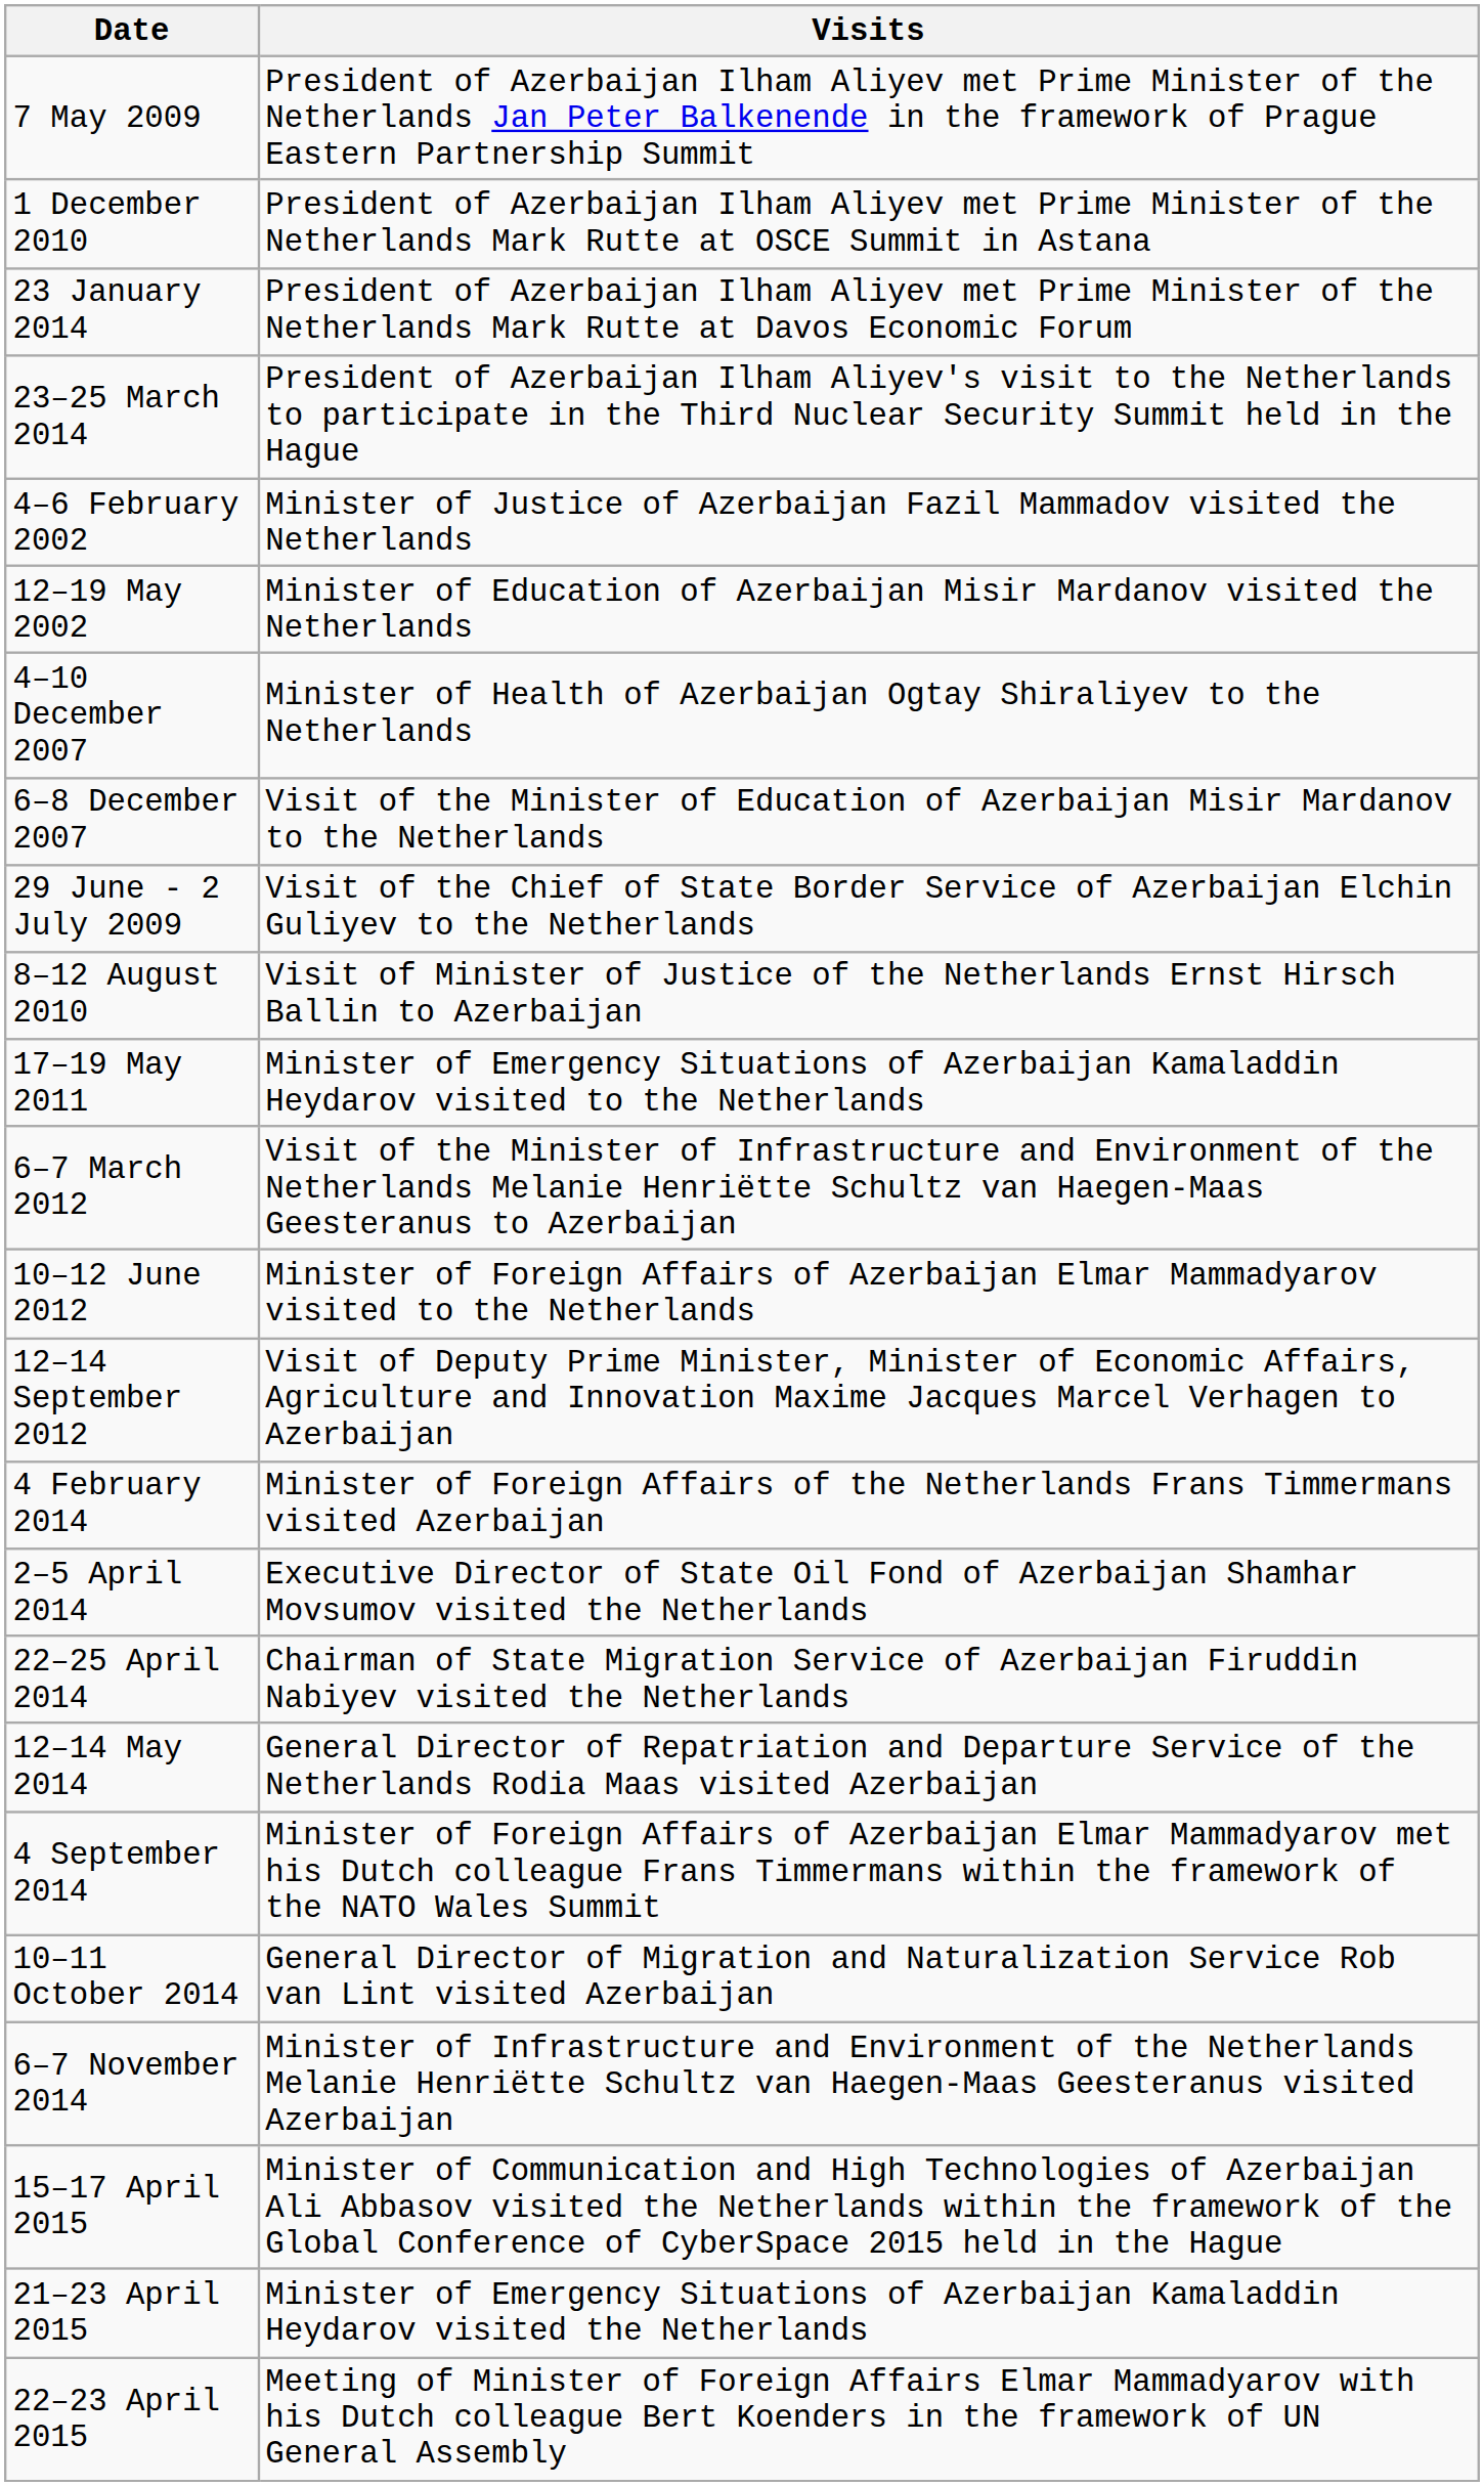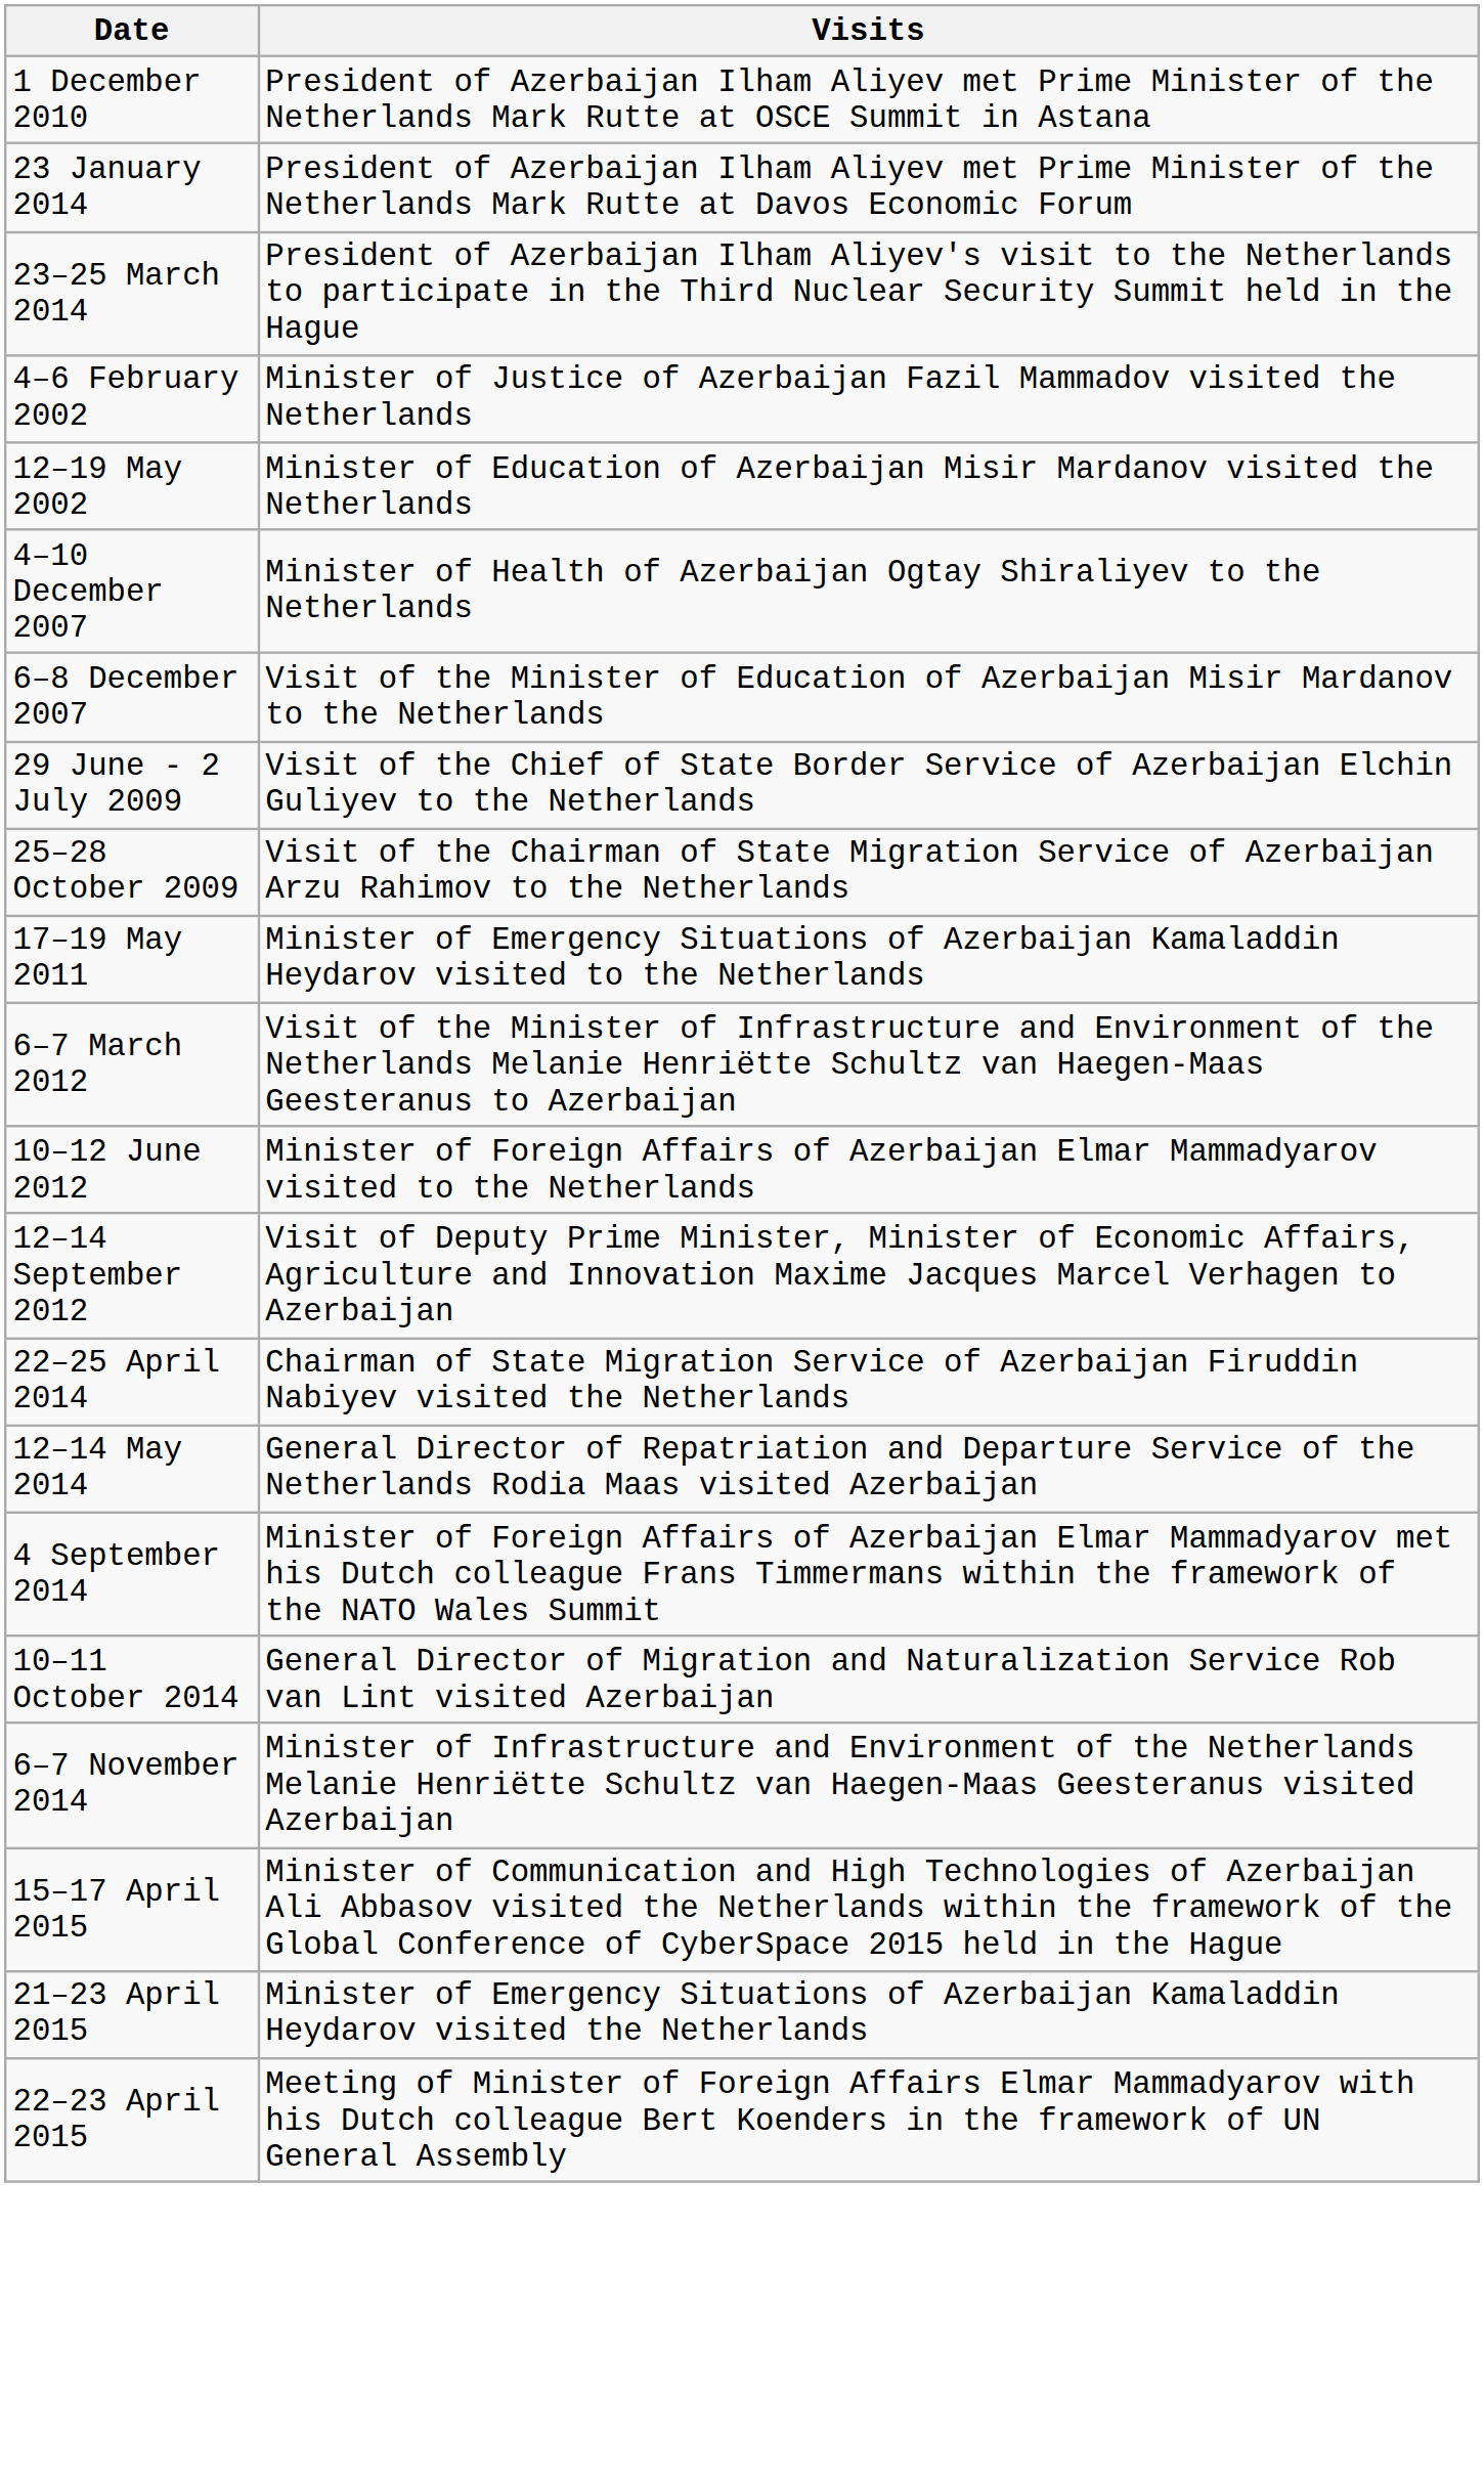 <table class="wikitable">
 <tr>
 <th>Date</th>
 <th>Visits</th>
-</tr>
-<tr>
-<td>7 May 2009</td>
-<td>President of Azerbaijan Ilham Aliyev met Prime Minister of the Netherlands <a href='#'>Jan Peter Balkenende</a> in the framework of Prague Eastern Partnership Summit</td>
 </tr>
 <tr>
 <td>1 December 2010</td>
 <td>President of Azerbaijan Ilham Aliyev met Prime Minister of the Netherlands Mark Rutte at OSCE Summit in Astana</td>
 </tr>
 <tr>
 <td>23 January 2014</td>
 <td>President of Azerbaijan Ilham Aliyev met Prime Minister of the Netherlands Mark Rutte at Davos Economic Forum</td>
 </tr>
 <tr>
 <td>23–25 March 2014</td>
 <td>President of Azerbaijan Ilham Aliyev's visit to the Netherlands to participate in the Third Nuclear Security Summit held in the Hague</td>
 </tr>
 <tr>
 <td>4–6 February 2002</td>
 <td>Minister of Justice of Azerbaijan Fazil Mammadov visited the Netherlands</td>
 </tr>
 <tr>
 <td>12–19 May 2002</td>
 <td>Minister of Education of Azerbaijan Misir Mardanov visited the Netherlands</td>
 </tr>
 <tr>
 <td>4–10 December 2007</td>
 <td>Minister of Health of Azerbaijan Ogtay Shiraliyev to the Netherlands</td>
 </tr>
 <tr>
 <td>6–8 December 2007</td>
 <td>Visit of the Minister of Education of Azerbaijan Misir Mardanov to the Netherlands</td>
 </tr>
 <tr>
 <td>29 June - 2 July 2009</td>
 <td>Visit of the Chief of State Border Service of Azerbaijan Elchin Guliyev to the Netherlands</td>
 </tr>
 <tr>
-<td>8–12 August 2010</td>
-<td>Visit of Minister of Justice of the Netherlands Ernst Hirsch Ballin to Azerbaijan</td>
+<td>25–28 October 2009</td>
+<td>Visit of the Chairman of State Migration Service of Azerbaijan Arzu Rahimov to the Netherlands</td>
 </tr>
 <tr>
 <td>17–19 May 2011</td>
 <td>Minister of Emergency Situations of Azerbaijan Kamaladdin Heydarov visited to the Netherlands</td>
 </tr>
 <tr>
 <td>6–7 March 2012</td>
 <td>Visit of the Minister of Infrastructure and Environment of the Netherlands Melanie Henriëtte Schultz van Haegen-Maas Geesteranus to Azerbaijan</td>
 </tr>
 <tr>
 <td>10–12 June 2012</td>
 <td>Minister of Foreign Affairs of Azerbaijan Elmar Mammadyarov visited to the Netherlands</td>
 </tr>
 <tr>
 <td>12–14 September 2012</td>
 <td>Visit of Deputy Prime Minister, Minister of Economic Affairs, Agriculture and Innovation Maxime Jacques Marcel Verhagen to Azerbaijan</td>
-</tr>
-<tr>
-<td>4 February 2014</td>
-<td>Minister of Foreign Affairs of the Netherlands Frans Timmermans visited Azerbaijan</td>
-</tr>
-<tr>
-<td>2–5 April 2014</td>
-<td>Executive Director of State Oil Fond of Azerbaijan Shamhar Movsumov visited the Netherlands</td>
 </tr>
 <tr>
 <td>22–25 April 2014</td>
 <td>Chairman of State Migration Service of Azerbaijan Firuddin Nabiyev visited the Netherlands</td>
 </tr>
 <tr>
 <td>12–14 May 2014</td>
 <td>General Director of Repatriation and Departure Service of the Netherlands Rodia Maas visited Azerbaijan</td>
 </tr>
 <tr>
 <td>4 September 2014</td>
 <td>Minister of Foreign Affairs of Azerbaijan Elmar Mammadyarov met his Dutch colleague Frans Timmermans within the framework of the NATO Wales Summit</td>
 </tr>
 <tr>
 <td>10–11 October 2014</td>
 <td>General Director of Migration and Naturalization Service Rob van Lint visited Azerbaijan</td>
 </tr>
 <tr>
 <td>6–7 November 2014</td>
 <td>Minister of Infrastructure and Environment of the Netherlands Melanie Henriëtte Schultz van Haegen-Maas Geesteranus visited Azerbaijan</td>
 </tr>
 <tr>
 <td>15–17 April 2015</td>
 <td>Minister of Communication and High Technologies of Azerbaijan Ali Abbasov visited the Netherlands within the framework of the Global Conference of CyberSpace 2015 held in the Hague</td>
 </tr>
 <tr>
 <td>21–23 April 2015</td>
 <td>Minister of Emergency Situations of Azerbaijan Kamaladdin Heydarov visited the Netherlands</td>
 </tr>
 <tr>
 <td>22–23 April 2015</td>
 <td>Meeting of Minister of Foreign Affairs Elmar Mammadyarov with his Dutch colleague Bert Koenders in the framework of UN General Assembly</td>
 </tr>
 </table>
